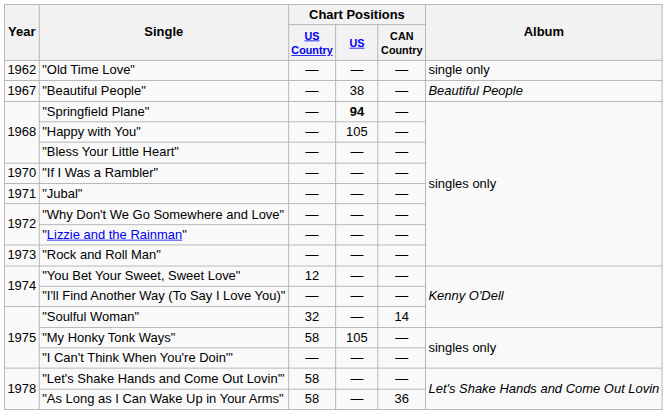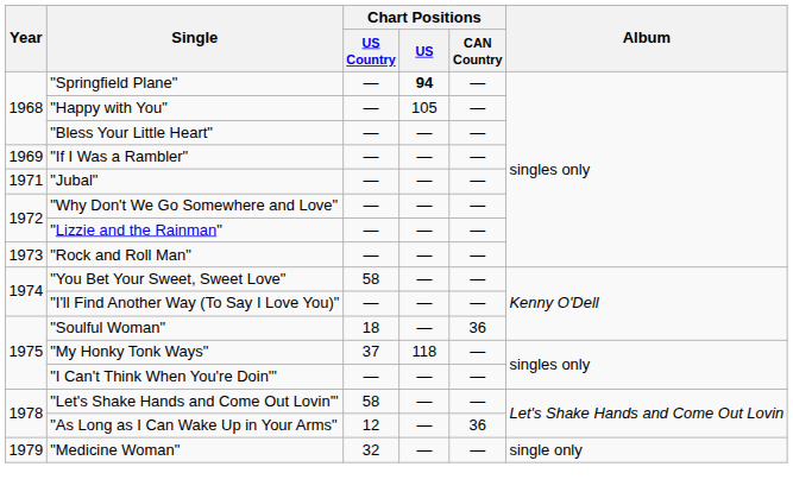 <table class="wikitable">
 <tr>
 <th rowspan="2">Year</th>
 <th rowspan="2">Single</th>
 <th colspan="3">Chart Positions</th>
 <th rowspan="2">Album</th>
 </tr>
 <tr>
 <th width="45"><small><a href='#'>US Country</a></small></th>
 <th width="45"><small><a href='#'>US</a></small><br></th>
 <th width="45"><small>CAN Country</small></th>
-</tr>
-<tr>
-<td>1962</td>
-<td>"Old Time Love"</td>
-<td align="center">—</td>
-<td align="center">—</td>
-<td align="center">—</td>
-<td>single only</td>
-</tr>
-<tr>
-<td>1967</td>
-<td>"Beautiful People"</td>
-<td align="center">—</td>
-<td align="center">38</td>
-<td align="center">—</td>
-<td><em>Beautiful People</em></td>
 </tr>
 <tr>
 <td rowspan="3">1968</td>
 <td>"Springfield Plane"</td>
 <td align="center">—</td>
 <td align="center"><strong>94</strong></td>
 <td align="center">—</td>
 <td rowspan="8">singles only</td>
 </tr>
 <tr>
 <td>"Happy with You"</td>
 <td align="center">—</td>
 <td align="center">105</td>
 <td align="center">—</td>
 </tr>
 <tr>
 <td>"Bless Your Little Heart"</td>
 <td align="center">—</td>
 <td align="center">—</td>
 <td align="center">—</td>
 </tr>
 <tr>
-<td>1970</td>
+<td>1969</td>
 <td>"If I Was a Rambler"</td>
 <td align="center">—</td>
 <td align="center">—</td>
 <td align="center">—</td>
 </tr>
 <tr>
 <td>1971</td>
 <td>"Jubal"</td>
 <td align="center">—</td>
 <td align="center">—</td>
 <td align="center">—</td>
 </tr>
 <tr>
 <td rowspan="2">1972</td>
 <td>"Why Don't We Go Somewhere and Love"</td>
 <td align="center">—</td>
 <td align="center">—</td>
 <td align="center">—</td>
 </tr>
 <tr>
 <td>"<a href='#'>Lizzie and the Rainman</a>"</td>
 <td align="center">—</td>
 <td align="center">—</td>
 <td align="center">—</td>
 </tr>
 <tr>
 <td>1973</td>
 <td>"Rock and Roll Man"</td>
 <td align="center">—</td>
 <td align="center">—</td>
 <td align="center">—</td>
 </tr>
 <tr>
 <td rowspan="2">1974</td>
 <td>"You Bet Your Sweet, Sweet Love"</td>
-<td align="center">12</td>
+<td align="center">58</td>
 <td align="center">—</td>
 <td align="center">—</td>
 <td rowspan="3"><em>Kenny O'Dell</em></td>
 </tr>
 <tr>
 <td>"I'll Find Another Way (To Say I Love You)"</td>
 <td align="center">—</td>
 <td align="center">—</td>
 <td align="center">—</td>
 </tr>
 <tr>
 <td rowspan="3">1975</td>
 <td>"Soulful Woman"</td>
-<td align="center">32</td>
+<td align="center">18</td>
 <td align="center">—</td>
-<td align="center">14</td>
+<td align="center">36</td>
 </tr>
 <tr>
 <td>"My Honky Tonk Ways"</td>
-<td align="center">58</td>
-<td align="center">105</td>
+<td align="center">37</td>
+<td align="center">118</td>
 <td align="center">—</td>
 <td rowspan="2">singles only</td>
 </tr>
 <tr>
 <td>"I Can't Think When You're Doin'"</td>
 <td align="center">—</td>
 <td align="center">—</td>
 <td align="center">—</td>
 </tr>
 <tr>
 <td rowspan="2">1978</td>
 <td>"Let's Shake Hands and Come Out Lovin'"</td>
 <td align="center">58</td>
 <td align="center">—</td>
 <td align="center">—</td>
 <td rowspan="2"><em>Let's Shake Hands and Come Out Lovin<strong></td>
 </tr>
 <tr>
 <td>"As Long as I Can Wake Up in Your Arms"</td>
-<td align="center">58</td>
+<td align="center">12</td>
 <td align="center">—</td>
 <td align="center">36</td>
 </tr>
+<tr>
+<td>1979</td>
+<td>"Medicine Woman"</td>
+<td align="center">32</td>
+<td align="center">—</td>
+<td align="center">—</td>
+<td>single only</td>
+</tr>
 </table>
